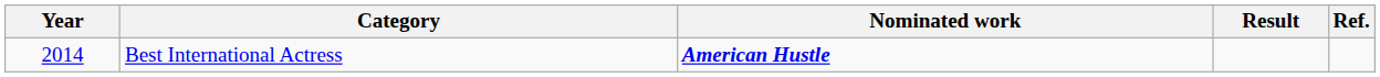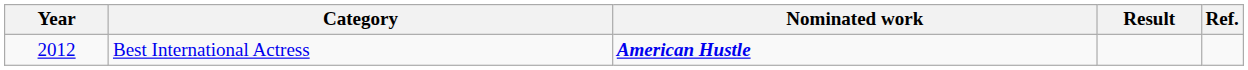 <table class=wikitable>
 <tr>
 <th scope="col" style="width:5em;">Year</th>
 <th scope="col" style="width:26em;">Category</th>
 <th scope="col" style="width:25em;">Nominated work</th>
 <th scope="col" style="width:5em;">Result</th>
 <th>Ref.</th>
 </tr>
 <tr>
-<td style="text-align:center;"><a href='#'>2014</a></td>
+<td style="text-align:center;"><a href='#'>2012</a></td>
 <td><a href='#'>Best International Actress</a></td>
 <td><strong><em><a href='#'>American Hustle</a></em></strong></td>
 <td></td>
 <td style="text-align:center;"></td>
 </tr>
 </table>
